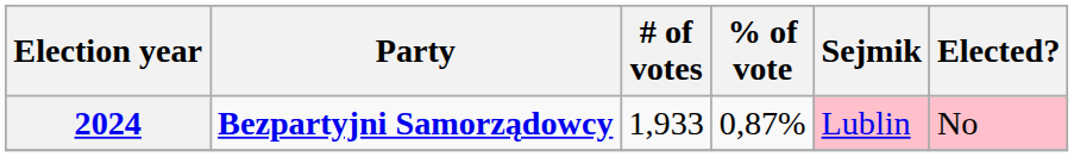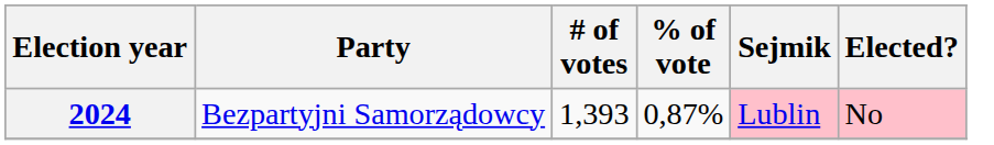 <table class=wikitable>
 <tr>
 <th>Election year</th>
 <th>Party</th>
 <th># of<br>votes</th>
 <th>% of<br>vote</th>
 <th>Sejmik</th>
 <th>Elected?</th>
 </tr>
 <tr>
 <th><a href='#'>2024</a></th>
-<td><strong><a href='#'>Bezpartyjni Samorządowcy</a></strong></td>
-<td>1,933</td>
+<td><a href='#'>Bezpartyjni Samorządowcy</a></td>
+<td>1,393</td>
 <td>0,87%</td>
 <td style="background: pink;"><a href='#'>Lublin</a></td>
 <td style="background:Pink;">No</td>
 </tr>
 <tr>
 </tr>
 </table>
